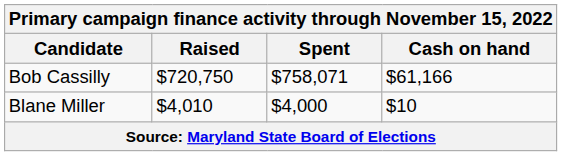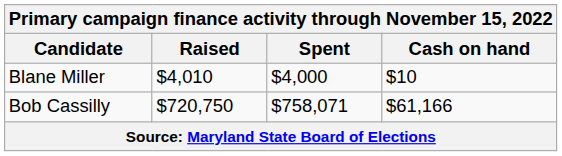 <table class="wikitable sortable">
 <tr>
 <th colspan="4">Primary campaign finance activity through November 15, 2022</th>
 </tr>
 <tr>
 <th>Candidate</th>
 <th>Raised</th>
 <th>Spent</th>
 <th>Cash on hand</th>
 </tr>
 <tr>
+<td>Blane Miller</td>
+<td>$4,010</td>
+<td>$4,000</td>
+<td>$10</td>
+</tr>
+<tr>
 <td>Bob Cassilly</td>
 <td>$720,750</td>
 <td>$758,071</td>
 <td>$61,166</td>
 </tr>
 <tr>
-<td>Blane Miller</td>
-<td>$4,010</td>
-<td>$4,000</td>
-<td>$10</td>
-</tr>
-<tr>
 <th colspan="4"><small>Source: <a href='#'>Maryland State Board of Elections</a></small></th>
 </tr>
 </table>
